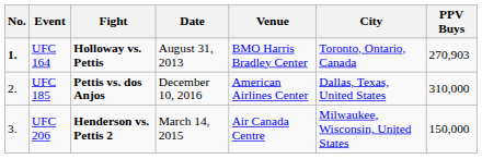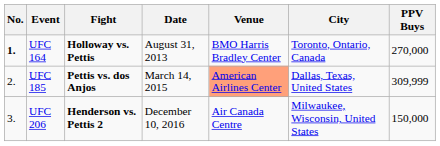 <table class="wikitable">
 <tr>
 <th>No.</th>
 <th>Event</th>
 <th>Fight</th>
 <th>Date</th>
 <th>Venue</th>
 <th>City</th>
 <th>PPV Buys</th>
 </tr>
 <tr>
 <td><strong>1.</strong></td>
 <td><a href='#'>UFC 164</a></td>
 <td><strong>Holloway vs. Pettis</strong></td>
 <td>August 31, 2013</td>
 <td><a href='#'>BMO Harris Bradley Center</a></td>
 <td><a href='#'>Toronto, Ontario, Canada</a></td>
-<td>270,903</td>
+<td>270,000</td>
 </tr>
 <tr>
 <td>2.</td>
 <td><a href='#'>UFC 185</a></td>
 <td><strong>Pettis vs. dos Anjos</strong></td>
-<td>December 10, 2016</td>
-<td><a href='#'>American Airlines Center</a></td>
+<td>March 14, 2015</td>
+<td style="background: lightsalmon;"><a href='#'>American Airlines Center</a></td>
 <td><a href='#'>Dallas, Texas, United States</a></td>
-<td>310,000</td>
+<td>309,999</td>
 </tr>
 <tr>
 <td>3.</td>
 <td><a href='#'>UFC 206</a></td>
 <td><strong>Henderson vs. Pettis 2</strong></td>
-<td>March 14, 2015</td>
+<td>December 10, 2016</td>
 <td><a href='#'>Air Canada Centre</a></td>
 <td><a href='#'>Milwaukee, Wisconsin, United States</a></td>
 <td>150,000</td>
 </tr>
 </table>
